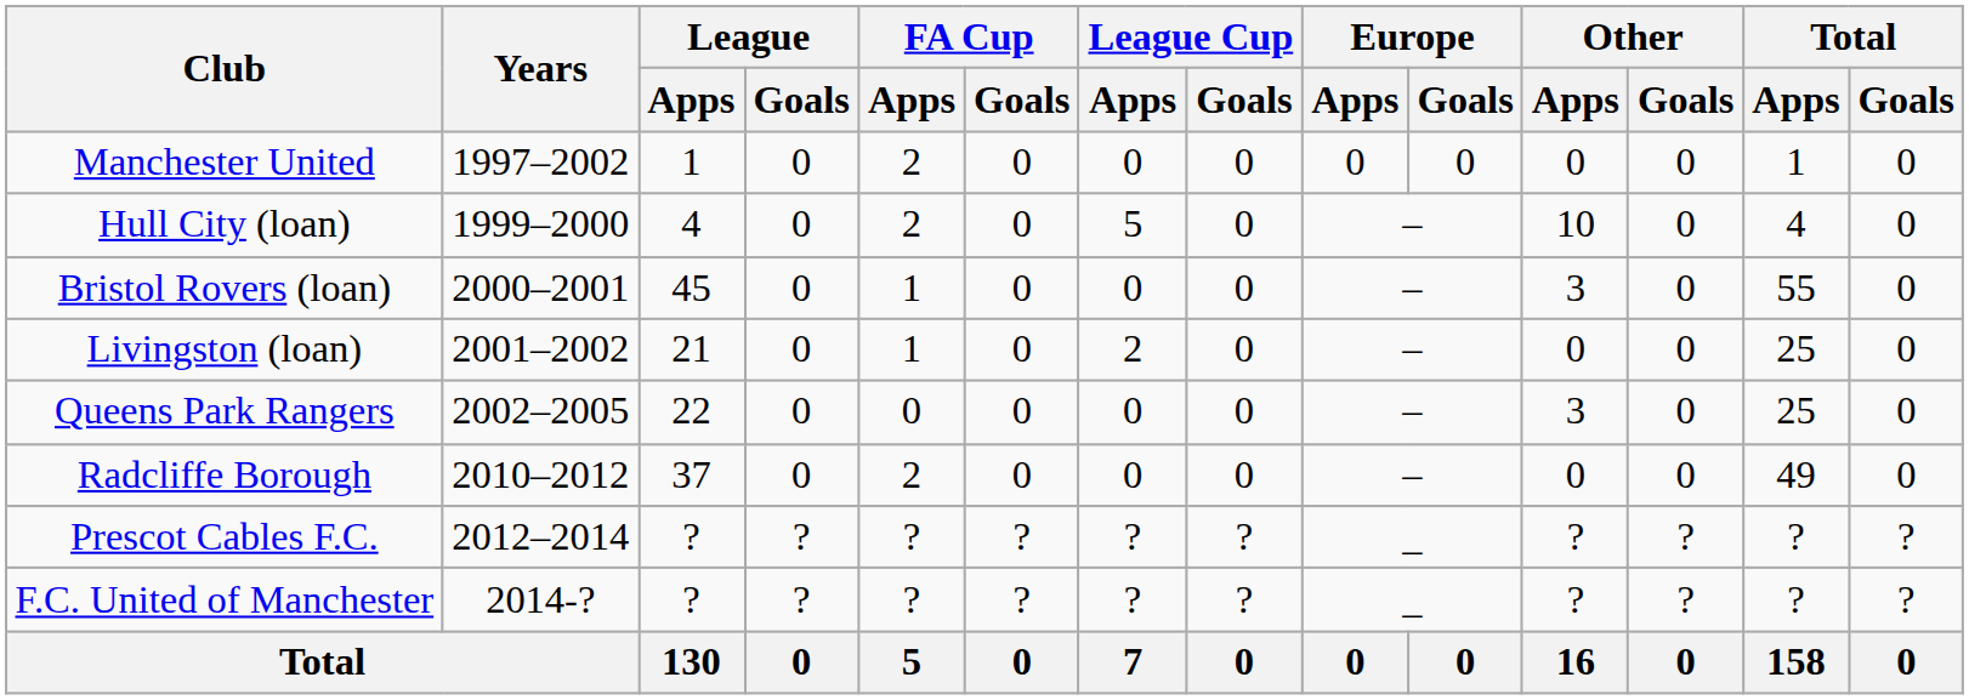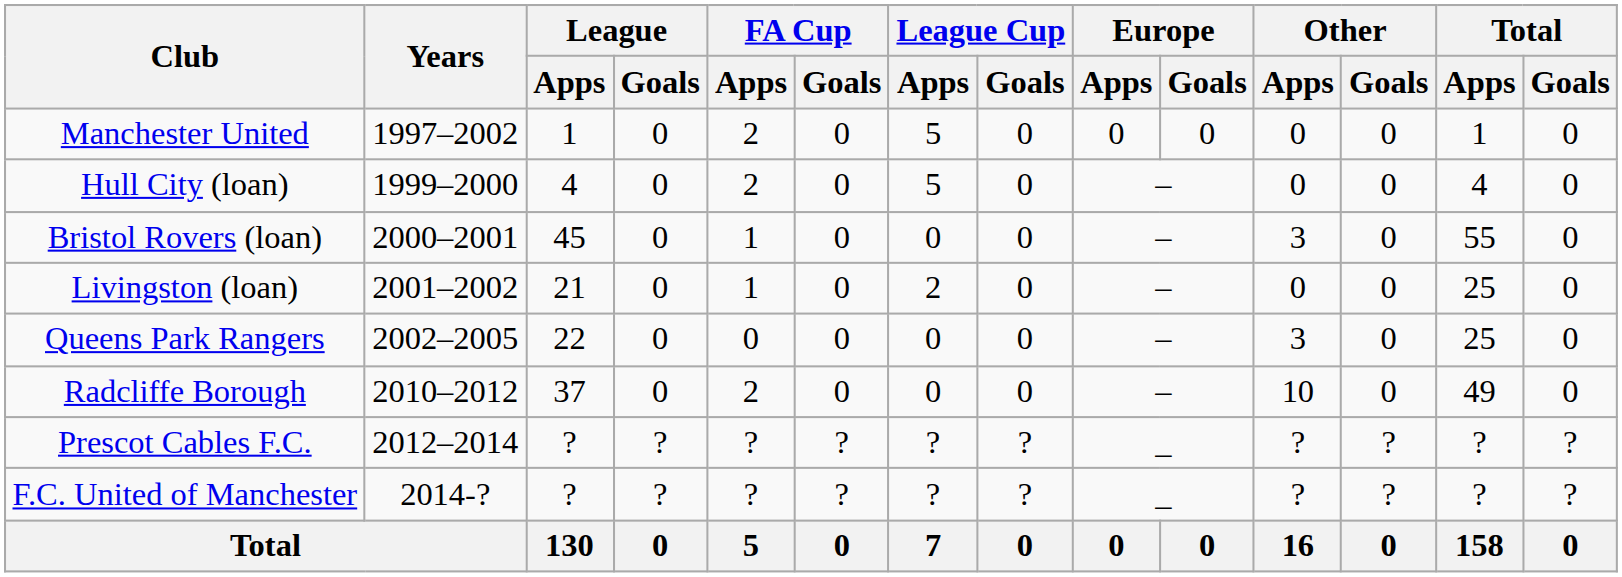 <table class="wikitable" style="text-align: center;">
 <tr>
 <th rowspan="2">Club</th>
 <th rowspan="2">Years</th>
 <th colspan="2">League</th>
 <th colspan="2"><a href='#'>FA Cup</a></th>
 <th colspan="2"><a href='#'>League Cup</a></th>
 <th colspan="2">Europe</th>
 <th colspan="2">Other</th>
 <th colspan="2">Total</th>
 </tr>
 <tr>
 <th>Apps</th>
 <th>Goals</th>
 <th>Apps</th>
 <th>Goals</th>
 <th>Apps</th>
 <th>Goals</th>
 <th>Apps</th>
 <th>Goals</th>
 <th>Apps</th>
 <th>Goals</th>
 <th>Apps</th>
 <th>Goals</th>
 </tr>
 <tr>
 <td><a href='#'>Manchester United</a></td>
 <td>1997–2002</td>
 <td>1</td>
 <td>0</td>
 <td>2</td>
 <td>0</td>
-<td>0</td>
+<td>5</td>
 <td>0</td>
 <td>0</td>
 <td>0</td>
 <td>0</td>
 <td>0</td>
 <td>1</td>
 <td>0</td>
 </tr>
 <tr>
 <td><a href='#'>Hull City</a> (loan)</td>
 <td>1999–2000</td>
 <td>4</td>
 <td>0</td>
 <td>2</td>
 <td>0</td>
 <td>5</td>
 <td>0</td>
 <td colspan="2">–</td>
-<td>10</td>
+<td>0</td>
 <td>0</td>
 <td>4</td>
 <td>0</td>
 </tr>
 <tr>
 <td><a href='#'>Bristol Rovers</a> (loan)</td>
 <td>2000–2001</td>
 <td>45</td>
 <td>0</td>
 <td>1</td>
 <td>0</td>
 <td>0</td>
 <td>0</td>
 <td colspan="2">–</td>
 <td>3</td>
 <td>0</td>
 <td>55</td>
 <td>0</td>
 </tr>
 <tr>
 <td><a href='#'>Livingston</a> (loan)</td>
 <td>2001–2002</td>
 <td>21</td>
 <td>0</td>
 <td>1</td>
 <td>0</td>
 <td>2</td>
 <td>0</td>
 <td colspan="2">–</td>
 <td>0</td>
 <td>0</td>
 <td>25</td>
 <td>0</td>
 </tr>
 <tr>
 <td><a href='#'>Queens Park Rangers</a></td>
 <td>2002–2005</td>
 <td>22</td>
 <td>0</td>
 <td>0</td>
 <td>0</td>
 <td>0</td>
 <td>0</td>
 <td colspan="2">–</td>
 <td>3</td>
 <td>0</td>
 <td>25</td>
 <td>0</td>
 </tr>
 <tr>
 <td><a href='#'>Radcliffe Borough</a></td>
 <td>2010–2012</td>
 <td>37</td>
 <td>0</td>
 <td>2</td>
 <td>0</td>
 <td>0</td>
 <td>0</td>
 <td colspan="2">–</td>
-<td>0</td>
+<td>10</td>
 <td>0</td>
 <td>49</td>
 <td>0</td>
 </tr>
 <tr>
 <td><a href='#'>Prescot Cables F.C.</a></td>
 <td>2012–2014</td>
 <td>?</td>
 <td>?</td>
 <td>?</td>
 <td>?</td>
 <td>?</td>
 <td>?</td>
 <td colspan="2">_</td>
 <td>?</td>
 <td>?</td>
 <td>?</td>
 <td>?</td>
 </tr>
 <tr>
 <td><a href='#'>F.C. United of Manchester</a></td>
 <td>2014-?</td>
 <td>?</td>
 <td>?</td>
 <td>?</td>
 <td>?</td>
 <td>?</td>
 <td>?</td>
 <td colspan="2">_</td>
 <td>?</td>
 <td>?</td>
 <td>?</td>
 <td>?</td>
 </tr>
 <tr>
 <th colspan=2>Total</th>
 <th>130</th>
 <th>0</th>
 <th>5</th>
 <th>0</th>
 <th>7</th>
 <th>0</th>
 <th>0</th>
 <th>0</th>
 <th>16</th>
 <th>0</th>
 <th>158</th>
 <th>0</th>
 </tr>
 </table>
